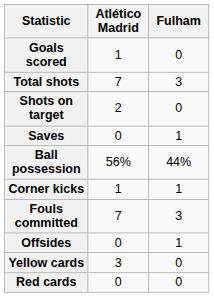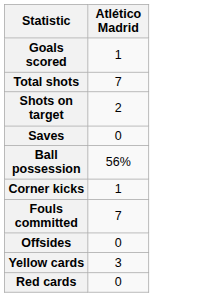 <table class="wikitable plainrowheaders" style="text-align:center">
 <tr>
 <th scope="col" style="width:100px">Statistic</th>
 <th scope="col" style="width:70px">Atlético Madrid</th>
-<th scope="col" style="width:70px">Fulham</th>
 </tr>
 <tr>
 <th scope=row>Goals scored</th>
 <td>1</td>
-<td>0</td>
 </tr>
 <tr>
 <th scope=row>Total shots</th>
 <td>7</td>
-<td>3</td>
 </tr>
 <tr>
 <th scope=row>Shots on target</th>
 <td>2</td>
-<td>0</td>
 </tr>
 <tr>
 <th scope=row>Saves</th>
 <td>0</td>
-<td>1</td>
 </tr>
 <tr>
 <th scope=row>Ball possession</th>
 <td>56%</td>
-<td>44%</td>
 </tr>
 <tr>
 <th scope=row>Corner kicks</th>
-<td>1</td>
 <td>1</td>
 </tr>
 <tr>
 <th scope=row>Fouls committed</th>
 <td>7</td>
-<td>3</td>
 </tr>
 <tr>
 <th scope=row>Offsides</th>
 <td>0</td>
-<td>1</td>
 </tr>
 <tr>
 <th scope=row>Yellow cards</th>
 <td>3</td>
-<td>0</td>
 </tr>
 <tr>
 <th scope=row>Red cards</th>
 <td>0</td>
-<td>0</td>
 </tr>
 </table>
